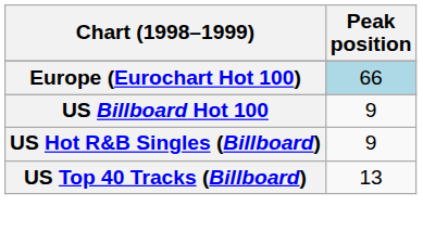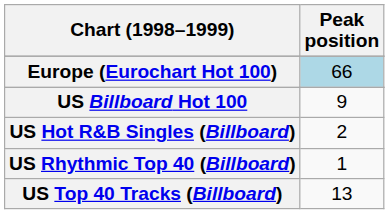 <table class="wikitable sortable plainrowheaders" style="text-align:center">
 <tr>
 <th>Chart (1998–1999)</th>
 <th>Peak<br>position</th>
 </tr>
 <tr>
 </tr>
 <tr>
 </tr>
 <tr>
 </tr>
 <tr>
 </tr>
 <tr>
 </tr>
 <tr>
 <th scope="row">Europe (<a href='#'>Eurochart Hot 100</a>)</th>
 <td style="background: lightblue;">66</td>
 </tr>
 <tr>
 </tr>
 <tr>
 </tr>
 <tr>
 </tr>
 <tr>
 </tr>
 <tr>
 </tr>
 <tr>
 </tr>
 <tr>
 </tr>
 <tr>
 <th scope="row">US <a href='#'><em>Billboard</em> Hot 100</a></th>
 <td>9</td>
 </tr>
 <tr>
 <th scope="row">US <a href='#'>Hot R&B Singles</a> (<em><a href='#'>Billboard</a></em>)</th>
-<td>9</td>
+<td>2</td>
+</tr>
+<tr>
+<th scope="row">US <a href='#'>Rhythmic Top 40</a> (<em><a href='#'>Billboard</a></em>)</th>
+<td>1</td>
 </tr>
 <tr>
 <th scope="row">US <a href='#'>Top 40 Tracks</a> (<em><a href='#'>Billboard</a></em>)</th>
 <td>13</td>
 </tr>
 </table>
